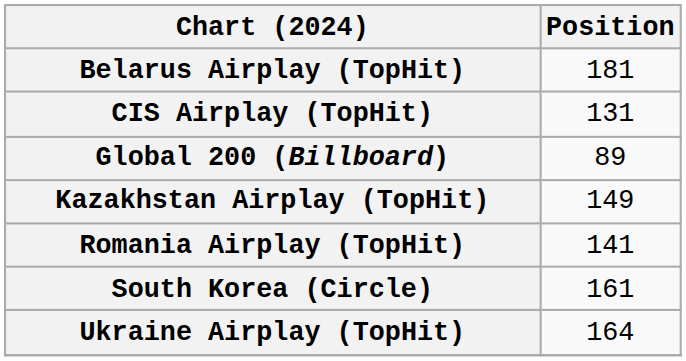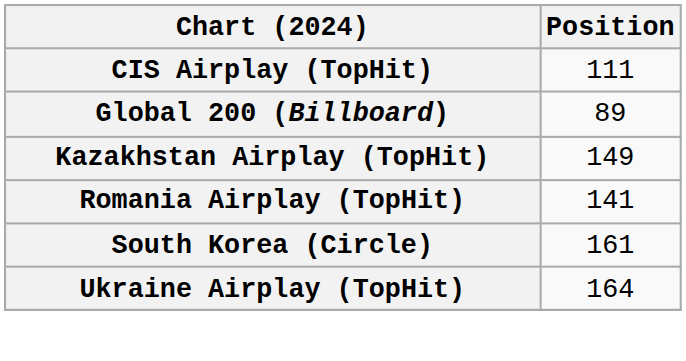 <table class="wikitable sortable plainrowheaders" style="text-align:center">
 <tr>
 <th style="width: 190pt;">Chart (2024)</th>
 <th>Position</th>
 </tr>
 <tr>
-<th scope="row">Belarus Airplay (TopHit)</th>
-<td>181</td>
-</tr>
-<tr>
 <th scope="row">CIS Airplay (TopHit)</th>
-<td>131</td>
+<td>111</td>
 </tr>
 <tr>
 <th scope="row">Global 200 (<em>Billboard</em>)</th>
 <td>89</td>
 </tr>
 <tr>
 <th scope="row">Kazakhstan Airplay (TopHit)</th>
 <td>149</td>
 </tr>
 <tr>
 <th scope="row">Romania Airplay (TopHit)</th>
 <td>141</td>
 </tr>
 <tr>
 <th scope="row">South Korea (Circle)</th>
 <td>161</td>
 </tr>
 <tr>
 <th scope="row">Ukraine Airplay (TopHit)</th>
 <td>164</td>
 </tr>
 <tr>
 </tr>
 </table>
